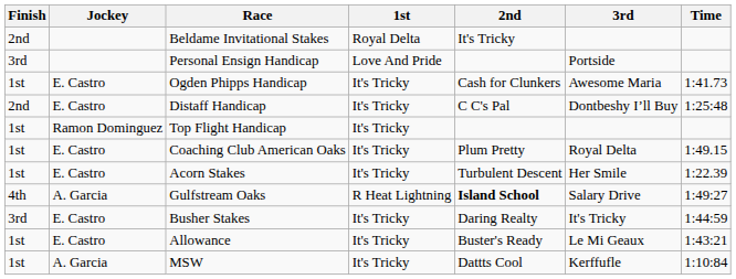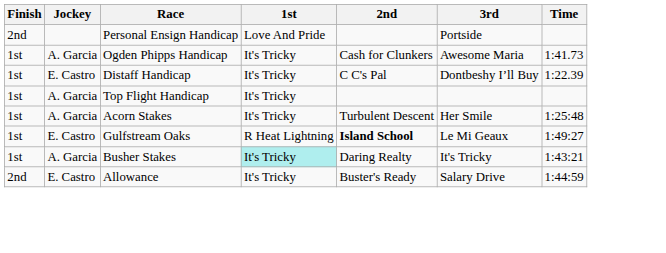 <table class="wikitable">
 <tr>
 <th>Finish</th>
 <th>Jockey</th>
 <th>Race</th>
 <th>1st</th>
 <th>2nd</th>
 <th>3rd</th>
 <th>Time</th>
 </tr>
 <tr>
 <td>2nd</td>
 <td></td>
-<td>Beldame Invitational Stakes</td>
-<td>Royal Delta</td>
-<td>It's Tricky</td>
-<td></td>
-<td></td>
-</tr>
-<tr>
-<td>3rd</td>
-<td></td>
 <td>Personal Ensign Handicap</td>
 <td>Love And Pride</td>
 <td></td>
 <td>Portside</td>
 <td></td>
 </tr>
 <tr>
 <td>1st</td>
-<td>E. Castro</td>
+<td>A. Garcia</td>
 <td>Ogden Phipps Handicap</td>
 <td>It's Tricky</td>
 <td>Cash for Clunkers</td>
 <td>Awesome Maria</td>
 <td>1:41.73</td>
 </tr>
 <tr>
-<td>2nd</td>
+<td>1st</td>
 <td>E. Castro</td>
 <td>Distaff Handicap</td>
 <td>It's Tricky</td>
 <td>C C's Pal</td>
 <td>Dontbeshy I’ll Buy</td>
-<td>1:25:48</td>
+<td>1:22.39</td>
 </tr>
 <tr>
 <td>1st</td>
-<td>Ramon Dominguez</td>
+<td>A. Garcia</td>
 <td>Top Flight Handicap</td>
 <td>It's Tricky</td>
 <td></td>
 <td></td>
 <td></td>
 </tr>
 <tr>
 <td>1st</td>
-<td>E. Castro</td>
-<td>Coaching Club American Oaks</td>
+<td>A. Garcia</td>
+<td>Acorn Stakes</td>
 <td>It's Tricky</td>
-<td>Plum Pretty</td>
-<td>Royal Delta</td>
-<td>1:49.15</td>
+<td>Turbulent Descent</td>
+<td>Her Smile</td>
+<td>1:25:48</td>
 </tr>
 <tr>
 <td>1st</td>
 <td>E. Castro</td>
-<td>Acorn Stakes</td>
-<td>It's Tricky</td>
-<td>Turbulent Descent</td>
-<td>Her Smile</td>
-<td>1:22.39</td>
-</tr>
-<tr>
-<td>4th</td>
-<td>A. Garcia</td>
 <td>Gulfstream Oaks</td>
 <td>R Heat Lightning</td>
 <td><strong>Island School</strong></td>
-<td>Salary Drive</td>
+<td>Le Mi Geaux</td>
 <td>1:49:27</td>
 </tr>
 <tr>
-<td>3rd</td>
-<td>E. Castro</td>
+<td>1st</td>
+<td>A. Garcia</td>
 <td>Busher Stakes</td>
-<td>It's Tricky</td>
+<td style="background: paleturquoise;">It's Tricky</td>
 <td>Daring Realty</td>
 <td>It's Tricky</td>
-<td>1:44:59</td>
+<td>1:43:21</td>
 </tr>
 <tr>
-<td>1st</td>
+<td>2nd</td>
 <td>E. Castro</td>
 <td>Allowance</td>
 <td>It's Tricky</td>
 <td>Buster's Ready</td>
-<td>Le Mi Geaux</td>
-<td>1:43:21</td>
-</tr>
-<tr>
-<td>1st</td>
-<td>A. Garcia</td>
-<td>MSW</td>
-<td>It's Tricky</td>
-<td>Dattts Cool</td>
-<td>Kerffufle</td>
-<td>1:10:84</td>
+<td>Salary Drive</td>
+<td>1:44:59</td>
 </tr>
 </table>
